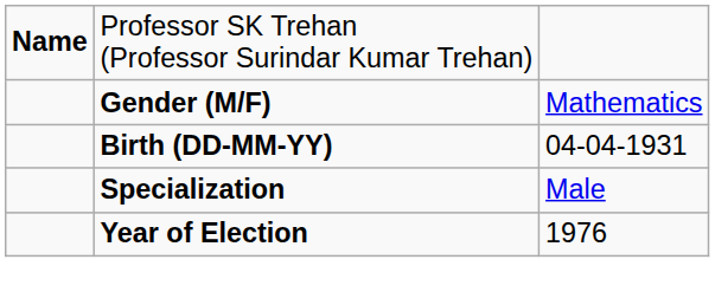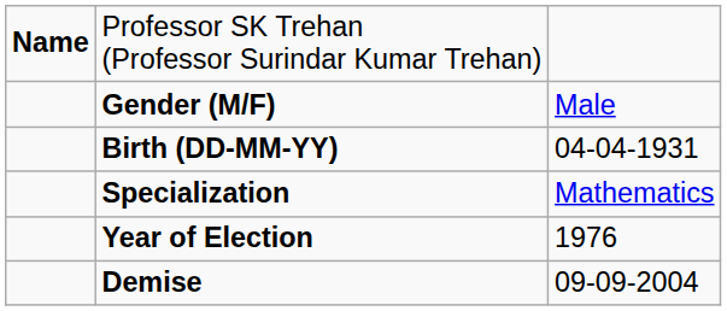 <table class="wikitable">
 <tr>
 <td><strong>Name</strong></td>
 <td>Professor SK Trehan<br>(Professor Surindar Kumar Trehan)</td>
 </tr>
 <tr>
 <td></td>
 <td><strong>Gender (M/F)</strong></td>
-<td><a href='#'>Mathematics</a></td>
+<td><a href='#'>Male</a></td>
 </tr>
 <tr>
 <td></td>
 <td><strong>Birth (DD-MM-YY)</strong></td>
 <td>04-04-1931</td>
 </tr>
 <tr>
 <td></td>
 <td><strong>Specialization</strong></td>
-<td><a href='#'>Male</a></td>
+<td><a href='#'>Mathematics</a></td>
 </tr>
 <tr>
 <td></td>
 <td><strong>Year of Election</strong></td>
 <td>1976  </td>
 </tr>
+<tr>
+<td></td>
+<td><strong>Demise</strong></td>
+<td>09-09-2004</td>
+</tr>
 </table>
